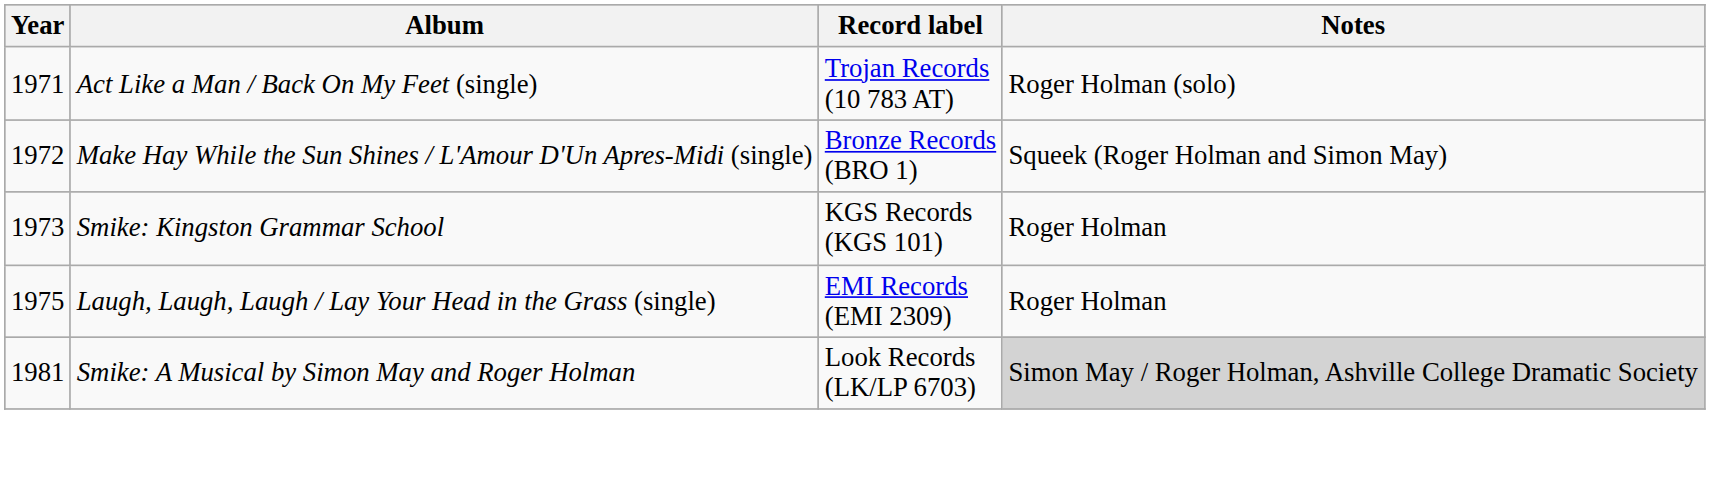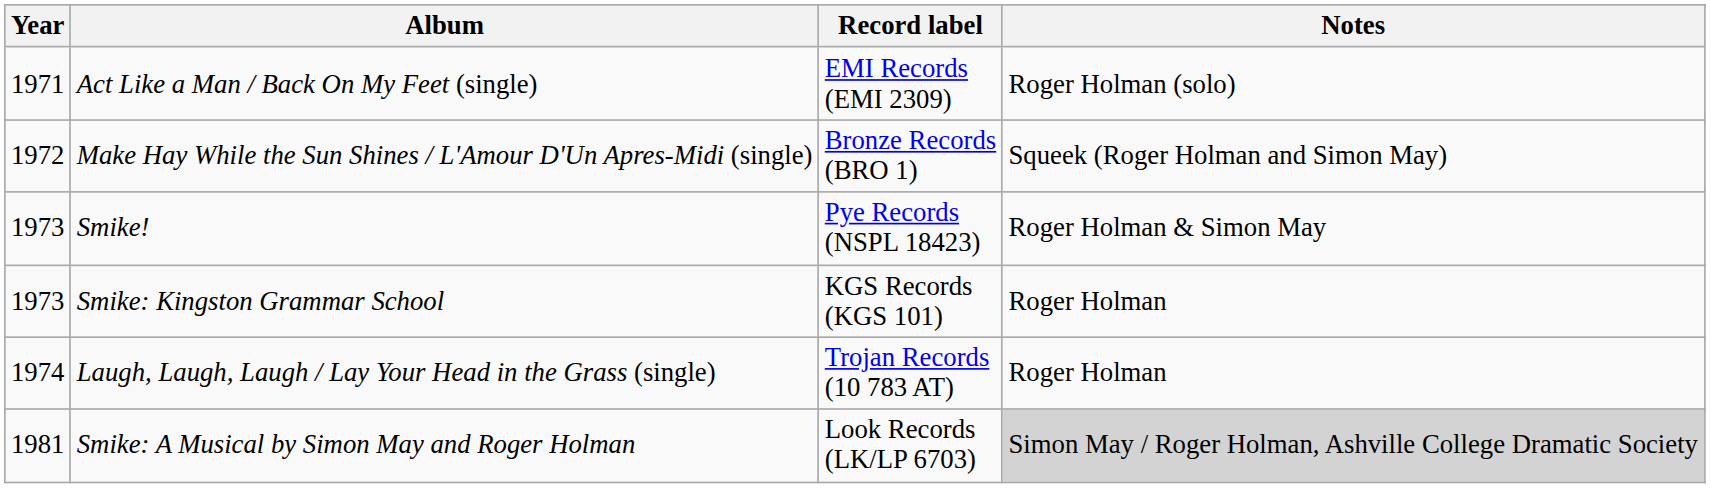 <table class="wikitable">
 <tr>
 <th>Year</th>
 <th>Album</th>
 <th>Record label</th>
 <th>Notes</th>
 </tr>
 <tr>
 <td>1971</td>
 <td><em>Act Like a Man / Back On My Feet</em> (single)</td>
-<td><a href='#'>Trojan Records</a><br>(10 783 AT)</td>
+<td><a href='#'>EMI Records</a><br>(EMI 2309)</td>
 <td>Roger Holman (solo)</td>
 </tr>
 <tr>
 <td>1972</td>
 <td><em>Make Hay While the Sun Shines / L'Amour D'Un Apres-Midi</em> (single)</td>
 <td><a href='#'>Bronze Records</a><br>(BRO 1)</td>
 <td>Squeek (Roger Holman and Simon May)</td>
 </tr>
 <tr>
 <td>1973</td>
+<td><em>Smike!</em></td>
+<td><a href='#'>Pye Records</a><br>(NSPL 18423)</td>
+<td>Roger Holman & Simon May</td>
+</tr>
+<tr>
+<td>1973</td>
 <td><em>Smike: Kingston Grammar School</em></td>
 <td>KGS Records<br>(KGS 101)</td>
 <td>Roger Holman</td>
 </tr>
 <tr>
-<td>1975</td>
+<td>1974</td>
 <td><em>Laugh, Laugh, Laugh / Lay Your Head in the Grass</em> (single)</td>
-<td><a href='#'>EMI Records</a><br>(EMI 2309)</td>
+<td><a href='#'>Trojan Records</a><br>(10 783 AT)</td>
 <td>Roger Holman</td>
 </tr>
 <tr>
 <td>1981</td>
 <td><em>Smike: A Musical by Simon May and Roger Holman</em></td>
 <td>Look Records<br>(LK/LP 6703)</td>
 <td style="background: lightgrey;">Simon May / Roger Holman, Ashville College Dramatic Society</td>
 </tr>
 </table>
